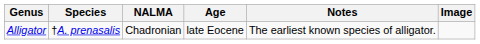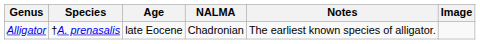 <table class="wikitable sortable">
 <tr>
 <th>Genus</th>
 <th>Species</th>
+<th>Age</th>
 <th>NALMA</th>
-<th>Age</th>
 <th>Notes</th>
 <th>Image</th>
 </tr>
 <tr>
 <td><em><a href='#'>Alligator</a></em></td>
 <td>†<em><a href='#'>A. prenasalis</a></em></td>
+<td>late Eocene</td>
 <td>Chadronian</td>
-<td>late Eocene</td>
 <td>The earliest known species of alligator.</td>
 <td></td>
 </tr>
 </table>
